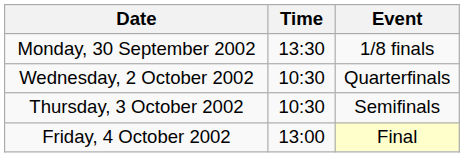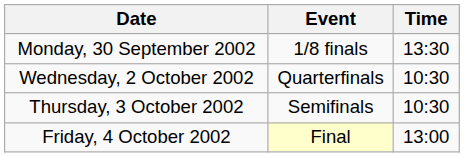 <table class = "wikitable" style="text-align:center;">
 <tr>
 <th width=220>Date</th>
+<th width=100>Event</th>
 <th width=50>Time</th>
-<th width=100>Event</th>
 </tr>
 <tr>
 <td>Monday, 30 September 2002</td>
+<td>1/8 finals</td>
 <td>13:30</td>
-<td>1/8 finals</td>
 </tr>
 <tr>
 <td>Wednesday, 2 October 2002</td>
+<td>Quarterfinals</td>
 <td>10:30</td>
-<td>Quarterfinals</td>
 </tr>
 <tr>
 <td>Thursday, 3 October 2002</td>
+<td>Semifinals</td>
 <td>10:30</td>
-<td>Semifinals</td>
 </tr>
 <tr>
 <td>Friday, 4 October 2002</td>
+<td bgcolor=ffffcc>Final</td>
 <td>13:00</td>
-<td bgcolor=ffffcc>Final</td>
 </tr>
 </table>
